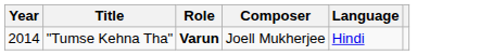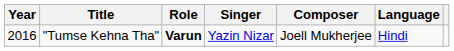 <table class="wikitable">
 <tr>
 <th scope="col">Year</th>
 <th scope="col">Title</th>
 <th scope="col">Role</th>
+<th scope="col">Singer</th>
 <th scope="col">Composer</th>
 <th scope="col">Language</th>
 <th class="unsortable" scope="col"></th>
 </tr>
 <tr>
-<td>2014</td>
+<td>2016</td>
 <td>"Tumse Kehna Tha"</td>
 <td><strong>Varun</strong></td>
+<td><a href='#'>Yazin Nizar</a></td>
 <td>Joell Mukherjee</td>
 <td><a href='#'>Hindi</a></td>
 <td></td>
 </tr>
 </table>
